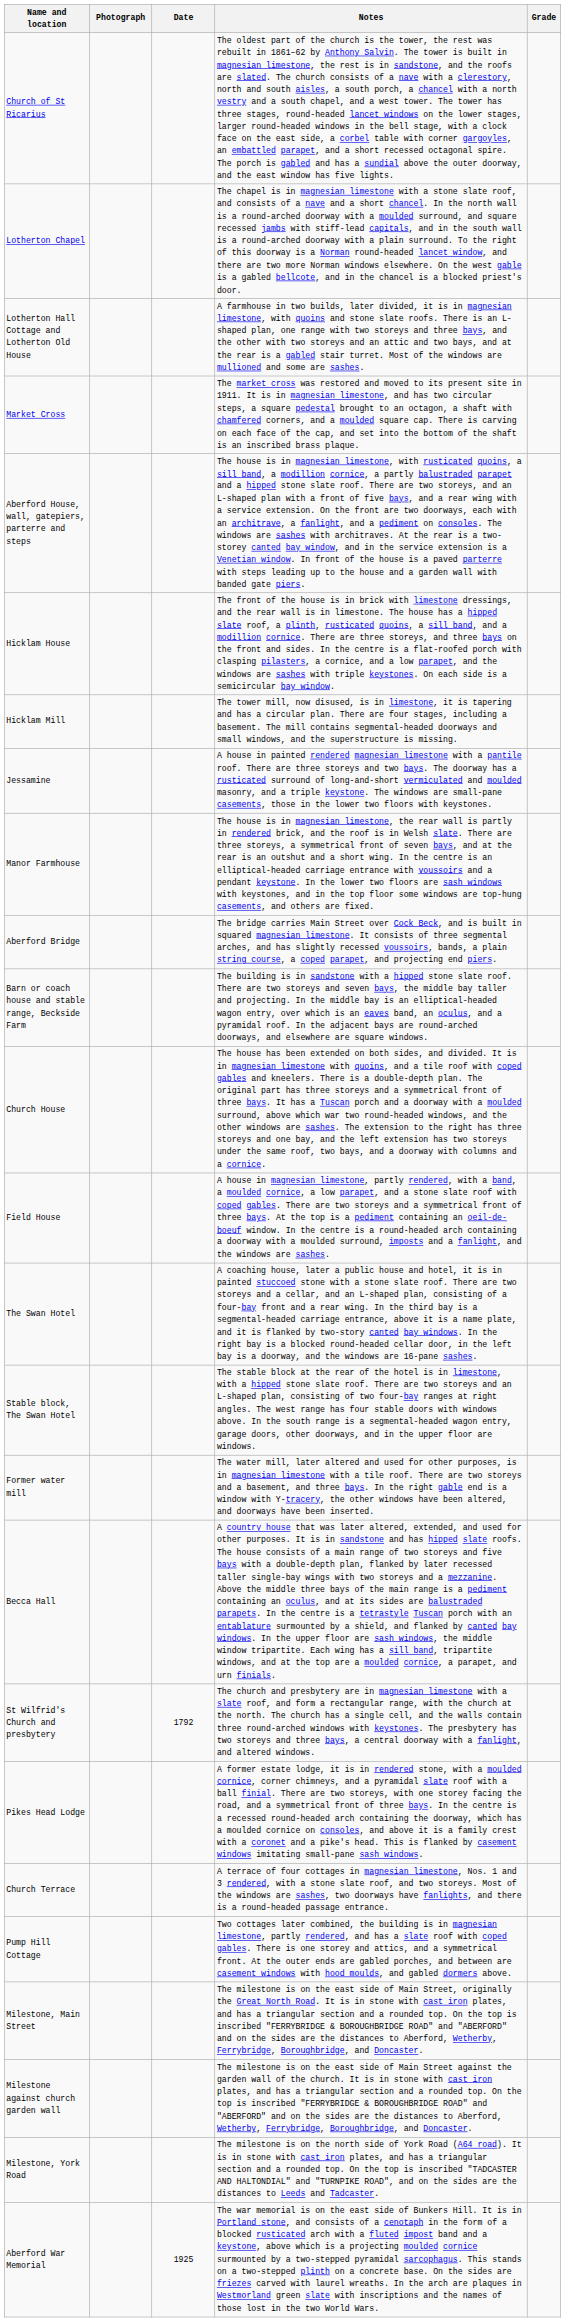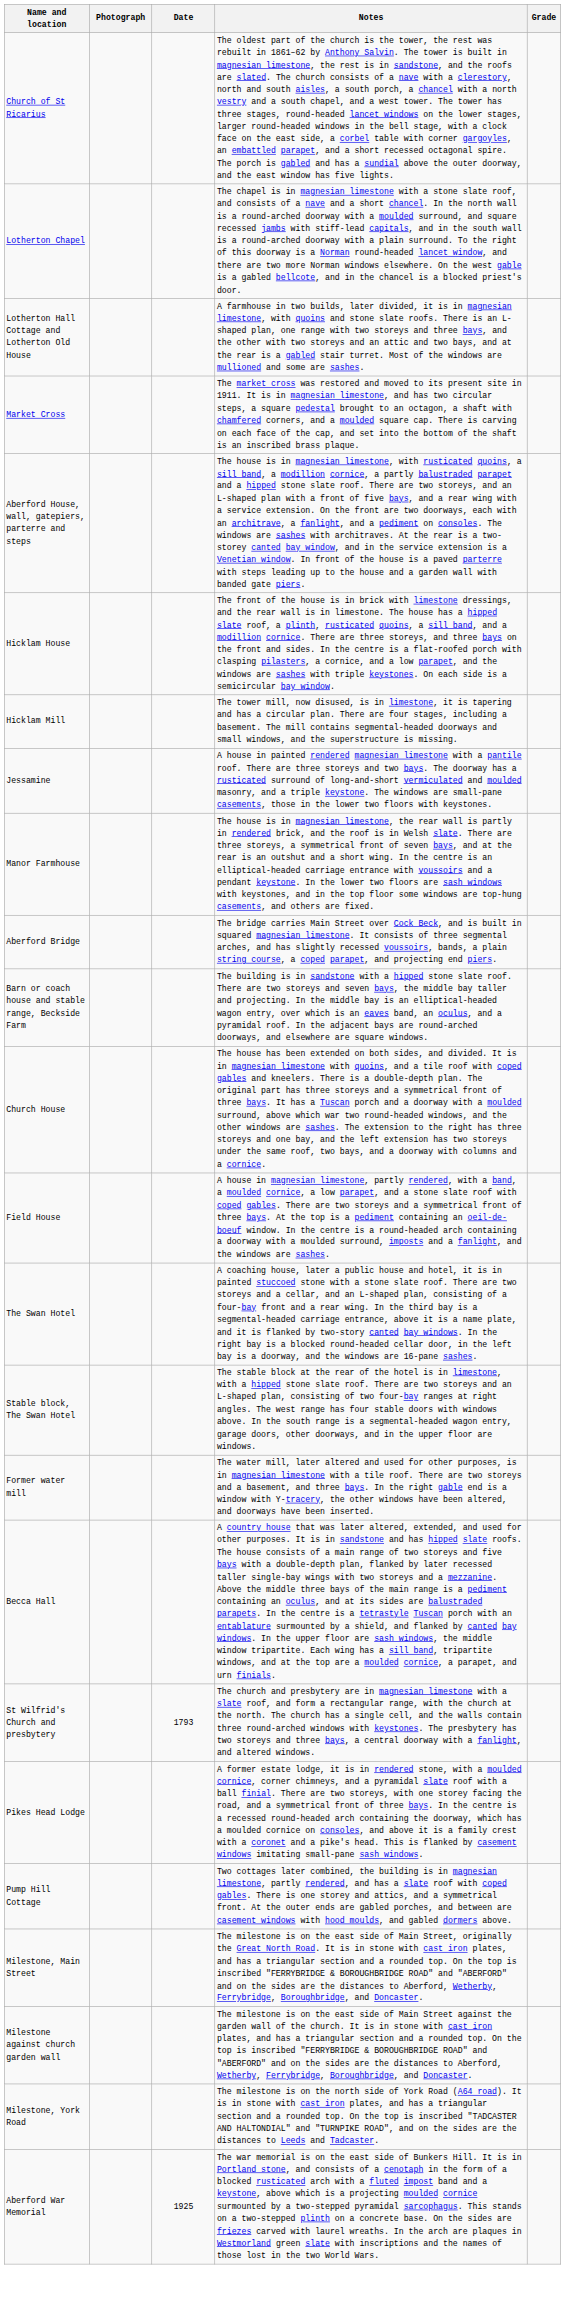 <table class="wikitable sortable plainrowheaders" style="width:100%; border:0; text-align:left; line-height:150%;">
 <tr>
 <th scope="col" style="width:150px">Name and location</th>
 <th scope="col" style="width:100px" class="unsortable">Photograph</th>
 <th scope="col" style="width:120px">Date</th>
 <th scope="col" style="width:650px" class="unsortable">Notes</th>
 <th scope="col" style="width:50px">Grade</th>
 </tr>
 <tr>
 <td><a href='#'>Church of St Ricarius</a><br><small></small></td>
 <td></td>
 <td align="center"></td>
 <td>The oldest part of the church is the tower, the rest was rebuilt in 1861–62 by <a href='#'>Anthony Salvin</a>.  The tower is built in <a href='#'>magnesian limestone</a>, the rest is in <a href='#'>sandstone</a>, and the roofs are <a href='#'>slated</a>.  The church consists of a <a href='#'>nave</a> with a <a href='#'>clerestory</a>, north and south <a href='#'>aisles</a>, a south porch, a <a href='#'>chancel</a> with a north <a href='#'>vestry</a> and a south chapel, and a west tower.  The tower has three stages, round-headed <a href='#'>lancet windows</a> on the lower stages, larger round-headed windows in the bell stage, with a clock face on the east side, a <a href='#'>corbel</a> table with corner <a href='#'>gargoyles</a>, an <a href='#'>embattled</a> <a href='#'>parapet</a>, and a short recessed octagonal spire.  The porch is <a href='#'>gabled</a> and has a <a href='#'>sundial</a> above the outer doorway, and the east window has five lights.</td>
 <td align="center" ></td>
 </tr>
 <tr>
 <td><a href='#'>Lotherton Chapel</a><br><small></small></td>
 <td></td>
 <td align="center"></td>
 <td>The chapel is in <a href='#'>magnesian limestone</a> with a stone slate roof, and consists of a <a href='#'>nave</a> and a short <a href='#'>chancel</a>.  In the north wall is a round-arched doorway with a <a href='#'>moulded</a> surround, and square recessed <a href='#'>jambs</a> with stiff-lead <a href='#'>capitals</a>, and in the south wall is a round-arched doorway with a plain surround.  To the right of this doorway is a <a href='#'>Norman</a> round-headed <a href='#'>lancet window</a>, and there are two more Norman windows elsewhere.  On the west <a href='#'>gable</a> is a gabled <a href='#'>bellcote</a>, and in the chancel is a blocked priest's door.</td>
 <td align="center" ></td>
 </tr>
 <tr>
 <td>Lotherton Hall Cottage and Lotherton Old House<br><small></small></td>
 <td></td>
 <td align="center"></td>
 <td>A farmhouse in two builds, later divided, it is in <a href='#'>magnesian limestone</a>, with <a href='#'>quoins</a> and stone slate roofs.  There is an L-shaped plan, one range with two storeys and three <a href='#'>bays</a>, and the other with two storeys and an attic and two bays, and at the rear is a <a href='#'>gabled</a> stair turret.  Most of the windows are <a href='#'>mullioned</a> and some are <a href='#'>sashes</a>.</td>
 <td align="center" ></td>
 </tr>
 <tr>
 <td><a href='#'>Market Cross</a><br><small></small></td>
 <td></td>
 <td align="center"></td>
 <td>The <a href='#'>market cross</a> was restored and moved to its present site in 1911.  It is in <a href='#'>magnesian limestone</a>, and has two circular steps, a square <a href='#'>pedestal</a> brought to an octagon, a shaft with <a href='#'>chamfered</a> corners, and a <a href='#'>moulded</a> square cap.  There is carving on each face of the cap, and set into the bottom of the shaft is an inscribed brass plaque.</td>
 <td align="center" ></td>
 </tr>
 <tr>
 <td>Aberford House, wall, gatepiers, parterre and steps<br><small></small></td>
 <td></td>
 <td align="center"></td>
 <td>The house is in <a href='#'>magnesian limestone</a>, with <a href='#'>rusticated</a> <a href='#'>quoins</a>, a <a href='#'>sill band</a>, a <a href='#'>modillion</a> <a href='#'>cornice</a>, a partly <a href='#'>balustraded</a> <a href='#'>parapet</a> and a <a href='#'>hipped</a> stone slate roof.  There are two storeys, and an L-shaped plan with a front of five <a href='#'>bays</a>, and a rear wing with a service extension.  On the front are two doorways, each with an <a href='#'>architrave</a>, a <a href='#'>fanlight</a>, and a <a href='#'>pediment</a> on <a href='#'>consoles</a>.  The windows are <a href='#'>sashes</a> with architraves.  At the rear is a two-storey <a href='#'>canted</a> <a href='#'>bay window</a>, and in the service extension is a <a href='#'>Venetian window</a>.  In front of the house is a paved <a href='#'>parterre</a> with steps leading up to the house and a garden wall with banded gate <a href='#'>piers</a>.</td>
 <td align="center" ></td>
 </tr>
 <tr>
 <td>Hicklam House<br><small></small></td>
 <td></td>
 <td align="center"></td>
 <td>The front of the house is in brick with <a href='#'>limestone</a> dressings, and the rear wall is in limestone.  The house has a <a href='#'>hipped</a> <a href='#'>slate</a> roof, a <a href='#'>plinth</a>, <a href='#'>rusticated</a> <a href='#'>quoins</a>, a <a href='#'>sill band</a>, and a <a href='#'>modillion</a> <a href='#'>cornice</a>.  There are three storeys, and three <a href='#'>bays</a> on the front and sides.  In the centre is a flat-roofed porch with clasping <a href='#'>pilasters</a>, a cornice, and a low <a href='#'>parapet</a>, and the windows are <a href='#'>sashes</a> with triple <a href='#'>keystones</a>.  On each side is a semicircular <a href='#'>bay window</a>.</td>
 <td align="center" ></td>
 </tr>
 <tr>
 <td>Hicklam Mill<br><small></small></td>
 <td></td>
 <td align="center"></td>
 <td>The tower mill, now disused, is in <a href='#'>limestone</a>, it is tapering and has a circular plan.  There are four stages, including a basement.  The mill contains segmental-headed doorways and small windows, and the superstructure is missing.</td>
 <td align="center" ></td>
 </tr>
 <tr>
 <td>Jessamine<br><small></small></td>
 <td></td>
 <td align="center"></td>
 <td>A house in painted <a href='#'>rendered</a> <a href='#'>magnesian limestone</a> with a <a href='#'>pantile</a> roof.  There are three storeys and two <a href='#'>bays</a>.  The doorway has a <a href='#'>rusticated</a> surround of long-and-short <a href='#'>vermiculated</a> and <a href='#'>moulded</a> masonry, and a triple <a href='#'>keystone</a>.  The windows are small-pane <a href='#'>casements</a>, those in the lower two floors with keystones.</td>
 <td align="center" ></td>
 </tr>
 <tr>
 <td>Manor Farmhouse<br><small></small></td>
 <td></td>
 <td align="center"></td>
 <td>The house is in <a href='#'>magnesian limestone</a>, the rear wall is partly in <a href='#'>rendered</a> brick, and the roof is in Welsh <a href='#'>slate</a>.  There are three storeys, a symmetrical front of seven <a href='#'>bays</a>, and at the rear is an outshut and a short wing.  In the centre is an elliptical-headed carriage entrance with <a href='#'>voussoirs</a> and a pendant <a href='#'>keystone</a>.  In the lower two floors are <a href='#'>sash windows</a> with keystones, and in the top floor some windows are top-hung <a href='#'>casements</a>, and others are fixed.</td>
 <td align="center" ></td>
 </tr>
 <tr>
 <td>Aberford Bridge<br><small></small></td>
 <td></td>
 <td align="center"></td>
 <td>The bridge carries Main Street over <a href='#'>Cock Beck</a>, and is built in squared <a href='#'>magnesian limestone</a>.  It consists of three segmental arches, and has slightly recessed <a href='#'>voussoirs</a>, bands, a plain <a href='#'>string course</a>, a <a href='#'>coped</a> <a href='#'>parapet</a>, and projecting end <a href='#'>piers</a>.</td>
 <td align="center" ></td>
 </tr>
 <tr>
 <td>Barn or coach house and stable range, Beckside Farm<br><small></small></td>
 <td></td>
 <td align="center"></td>
 <td>The building is in <a href='#'>sandstone</a> with a <a href='#'>hipped</a> stone slate roof.  There are two storeys and seven <a href='#'>bays</a>, the middle bay taller and projecting.  In the middle bay is an elliptical-headed wagon entry, over which is an <a href='#'>eaves</a> band, an <a href='#'>oculus</a>, and a pyramidal roof.  In the adjacent bays are round-arched doorways, and elsewhere are square windows.</td>
 <td align="center" ></td>
 </tr>
 <tr>
 <td>Church House<br><small></small></td>
 <td></td>
 <td align="center"></td>
 <td>The house has been extended on both sides, and divided.  It is in <a href='#'>magnesian limestone</a> with <a href='#'>quoins</a>, and a tile roof with <a href='#'>coped</a> <a href='#'>gables</a> and kneelers.  There is a double-depth plan.  The original part has three storeys and a symmetrical front of three <a href='#'>bays</a>.  It has a <a href='#'>Tuscan</a> porch and a doorway with a <a href='#'>moulded</a> surround, above which war two round-headed windows, and the other windows are <a href='#'>sashes</a>.  The extension to the right has three storeys and one bay, and the left extension has two storeys under the same roof, two bays, and a doorway with columns and a <a href='#'>cornice</a>.</td>
 <td align="center" ></td>
 </tr>
 <tr>
 <td>Field House<br><small></small></td>
 <td></td>
 <td align="center"></td>
 <td>A house in <a href='#'>magnesian limestone</a>, partly <a href='#'>rendered</a>, with a <a href='#'>band</a>, a <a href='#'>moulded</a> <a href='#'>cornice</a>, a low <a href='#'>parapet</a>, and a stone slate roof with <a href='#'>coped</a> <a href='#'>gables</a>.  There are two storeys and a symmetrical front of three <a href='#'>bays</a>.  At the top is a <a href='#'>pediment</a> containing an <a href='#'>oeil-de-boeuf</a> window.  In the centre is a round-headed arch containing a doorway with a moulded surround, <a href='#'>imposts</a> and a <a href='#'>fanlight</a>, and the windows are <a href='#'>sashes</a>.</td>
 <td align="center" ></td>
 </tr>
 <tr>
 <td>The Swan Hotel<br><small></small></td>
 <td></td>
 <td align="center"></td>
 <td>A coaching house, later a public house and hotel, it is in painted <a href='#'>stuccoed</a> stone with a stone slate roof.  There are two storeys and a cellar, and an L-shaped plan, consisting of a four-<a href='#'>bay</a> front and a rear wing.  In the third bay is a segmental-headed carriage entrance, above it is a name plate, and it is flanked by two-story <a href='#'>canted</a> <a href='#'>bay windows</a>.  In the right bay is a blocked round-headed cellar door, in the left bay is a doorway, and the windows are 16-pane <a href='#'>sashes</a>.</td>
 <td align="center" ></td>
 </tr>
 <tr>
 <td>Stable block, The Swan Hotel<br><small></small></td>
 <td></td>
 <td align="center"></td>
 <td>The stable block at the rear of the hotel is in <a href='#'>limestone</a>, with a <a href='#'>hipped</a> stone slate roof.  There are two storeys and an L-shaped plan, consisting of two four-<a href='#'>bay</a> ranges at right angles.  The west range has four stable doors with windows above.  In the south range is a segmental-headed wagon entry, garage doors, other doorways, and in the upper floor are windows.</td>
 <td align="center" ></td>
 </tr>
 <tr>
 <td>Former water mill<br><small></small></td>
 <td></td>
 <td align="center"></td>
 <td>The water mill, later altered and used for other purposes, is in <a href='#'>magnesian limestone</a> with a tile roof.  There are two storeys and a basement, and three <a href='#'>bays</a>.  In the right <a href='#'>gable</a> end is a window with Y-<a href='#'>tracery</a>, the other windows have been altered, and doorways have been inserted.</td>
 <td align="center" ></td>
 </tr>
 <tr>
 <td>Becca Hall<br><small></small></td>
 <td></td>
 <td align="center"></td>
 <td>A <a href='#'>country house</a> that was later altered, extended, and used for other purposes.  It is in <a href='#'>sandstone</a> and has <a href='#'>hipped</a> <a href='#'>slate</a> roofs.  The house consists of a main range of two storeys and five <a href='#'>bays</a> with a double-depth plan, flanked by later recessed taller single-bay wings with two storeys and a <a href='#'>mezzanine</a>.  Above the middle three bays of the main range is a <a href='#'>pediment</a> containing an <a href='#'>oculus</a>, and at its sides are <a href='#'>balustraded</a> <a href='#'>parapets</a>.  In the centre is a <a href='#'>tetrastyle</a> <a href='#'>Tuscan</a> porch with an <a href='#'>entablature</a> surmounted by a shield, and flanked by <a href='#'>canted</a> <a href='#'>bay windows</a>.  In the upper floor are <a href='#'>sash windows</a>, the middle window tripartite.  Each wing has a <a href='#'>sill band</a>, tripartite windows, and at the top are a <a href='#'>moulded</a> <a href='#'>cornice</a>, a parapet, and urn <a href='#'>finials</a>.</td>
 <td align="center" ></td>
 </tr>
 <tr>
 <td>St Wilfrid's Church and presbytery<br><small></small></td>
 <td></td>
-<td align="center">1792</td>
+<td align="center">1793</td>
 <td>The church and presbytery are in <a href='#'>magnesian limestone</a> with a <a href='#'>slate</a> roof, and form a rectangular range, with the church at the north.  The church has a single cell, and the walls contain three round-arched windows with <a href='#'>keystones</a>.  The presbytery has two storeys and three <a href='#'>bays</a>, a central doorway with a <a href='#'>fanlight</a>, and altered windows.</td>
 <td align="center" ></td>
 </tr>
 <tr>
 <td>Pikes Head Lodge<br><small></small></td>
 <td></td>
 <td align="center"></td>
 <td>A former estate lodge, it is in <a href='#'>rendered</a> stone, with a <a href='#'>moulded</a> <a href='#'>cornice</a>, corner chimneys, and a pyramidal <a href='#'>slate</a> roof with a ball <a href='#'>finial</a>.  There are two storeys, with one storey facing the road, and a symmetrical front of three <a href='#'>bays</a>.  In the centre is a recessed round-headed arch containing the doorway, which has a moulded cornice on <a href='#'>consoles</a>, and above it is a family crest with a <a href='#'>coronet</a> and a pike's head.  This is flanked by <a href='#'>casement windows</a> imitating small-pane <a href='#'>sash windows</a>.</td>
-<td align="center" ></td>
-</tr>
-<tr>
-<td>Church Terrace<br><small></small></td>
-<td></td>
-<td align="center"></td>
-<td>A terrace of four cottages in <a href='#'>magnesian limestone</a>, Nos. 1 and 3 <a href='#'>rendered</a>, with a stone slate roof, and two storeys.  Most of the windows are <a href='#'>sashes</a>, two doorways have <a href='#'>fanlights</a>, and there is a round-headed passage entrance.</td>
 <td align="center" ></td>
 </tr>
 <tr>
 <td>Pump Hill Cottage<br><small></small></td>
 <td></td>
 <td align="center"></td>
 <td>Two cottages later combined, the building is in <a href='#'>magnesian limestone</a>, partly <a href='#'>rendered</a>, and has a <a href='#'>slate</a> roof with <a href='#'>coped</a> <a href='#'>gables</a>.  There is one storey and attics, and a symmetrical front.  At the outer ends are gabled porches, and between are <a href='#'>casement windows</a> with <a href='#'>hood moulds</a>, and gabled <a href='#'>dormers</a> above.</td>
 <td align="center" ></td>
 </tr>
 <tr>
 <td>Milestone, Main Street<br><small></small></td>
 <td></td>
 <td align="center"></td>
 <td>The milestone is on the east side of Main Street, originally the <a href='#'>Great North Road</a>.  It is in stone with <a href='#'>cast iron</a> plates, and has a triangular section and a rounded top.  On the top is inscribed "FERRYBRIDGE & BOROUGHBRIDGE ROAD" and "ABERFORD" and on the sides are the distances to Aberford, <a href='#'>Wetherby</a>, <a href='#'>Ferrybridge</a>, <a href='#'>Boroughbridge</a>, and <a href='#'>Doncaster</a>.</td>
 <td align="center" ></td>
 </tr>
 <tr>
 <td>Milestone against church garden wall<br><small></small></td>
 <td></td>
 <td align="center"></td>
 <td>The milestone is on the east side of Main Street against the garden wall of the church.  It is in stone with <a href='#'>cast iron</a> plates, and has a triangular section and a rounded top.  On the top is inscribed "FERRYBRIDGE & BOROUGHBRIDGE ROAD" and "ABERFORD" and on the sides are the distances to Aberford, <a href='#'>Wetherby</a>, <a href='#'>Ferrybridge</a>, <a href='#'>Boroughbridge</a>, and <a href='#'>Doncaster</a>.</td>
 <td align="center" ></td>
 </tr>
 <tr>
 <td>Milestone, York Road<br><small></small></td>
 <td></td>
 <td align="center"></td>
 <td>The milestone is on the north side of York Road (<a href='#'>A64 road</a>).  It is in stone with <a href='#'>cast iron</a> plates, and has a triangular section and a rounded top.  On the top is inscribed "TADCASTER AND HALTONDIAL" and "TURNPIKE ROAD", and on the sides are the distances to <a href='#'>Leeds</a> and <a href='#'>Tadcaster</a>.</td>
 <td align="center" ></td>
 </tr>
 <tr>
 <td>Aberford War Memorial<br><small></small></td>
 <td></td>
 <td align="center">1925</td>
 <td>The war memorial is on the east side of Bunkers Hill.  It is in <a href='#'>Portland stone</a>, and consists of a <a href='#'>cenotaph</a> in the form of a blocked <a href='#'>rusticated</a> arch with a <a href='#'>fluted</a> <a href='#'>impost</a> band and a <a href='#'>keystone</a>, above which is a projecting <a href='#'>moulded</a> <a href='#'>cornice</a> surmounted by a two-stepped pyramidal <a href='#'>sarcophagus</a>.  This stands on a two-stepped <a href='#'>plinth</a> on a concrete base.  On the sides are <a href='#'>friezes</a> carved with laurel wreaths.  In the arch are plaques in <a href='#'>Westmorland</a> green <a href='#'>slate</a> with inscriptions and the names of those lost in the two World Wars.</td>
 <td align="center" ></td>
 </tr>
 <tr>
 </tr>
 </table>
